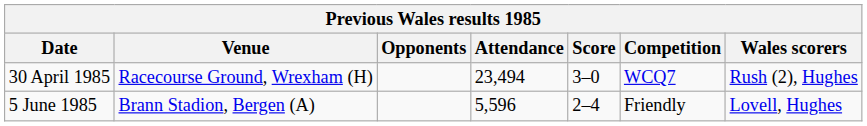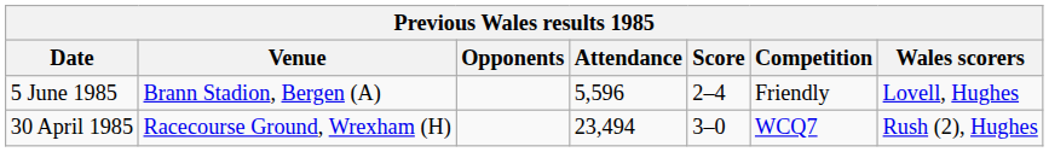 <table class="wikitable">
 <tr>
 <th colspan=7>Previous Wales results 1985</th>
 </tr>
 <tr>
 <th>Date</th>
 <th>Venue</th>
 <th>Opponents</th>
 <th>Attendance</th>
 <th>Score</th>
 <th>Competition</th>
 <th>Wales scorers</th>
 </tr>
 <tr>
+<td>5 June 1985</td>
+<td><a href='#'>Brann Stadion</a>, <a href='#'>Bergen</a> (A)</td>
+<td></td>
+<td>5,596</td>
+<td>2–4</td>
+<td>Friendly</td>
+<td><a href='#'>Lovell</a>, <a href='#'>Hughes</a></td>
+</tr>
+<tr>
 <td>30 April 1985</td>
 <td><a href='#'>Racecourse Ground</a>, <a href='#'>Wrexham</a> (H)</td>
 <td></td>
 <td>23,494</td>
 <td>3–0</td>
 <td><a href='#'>WCQ7</a></td>
 <td><a href='#'>Rush</a> (2), <a href='#'>Hughes</a></td>
 </tr>
-<tr>
-<td>5 June 1985</td>
-<td><a href='#'>Brann Stadion</a>, <a href='#'>Bergen</a> (A)</td>
-<td></td>
-<td>5,596</td>
-<td>2–4</td>
-<td>Friendly</td>
-<td><a href='#'>Lovell</a>, <a href='#'>Hughes</a></td>
-</tr>
 </table>
